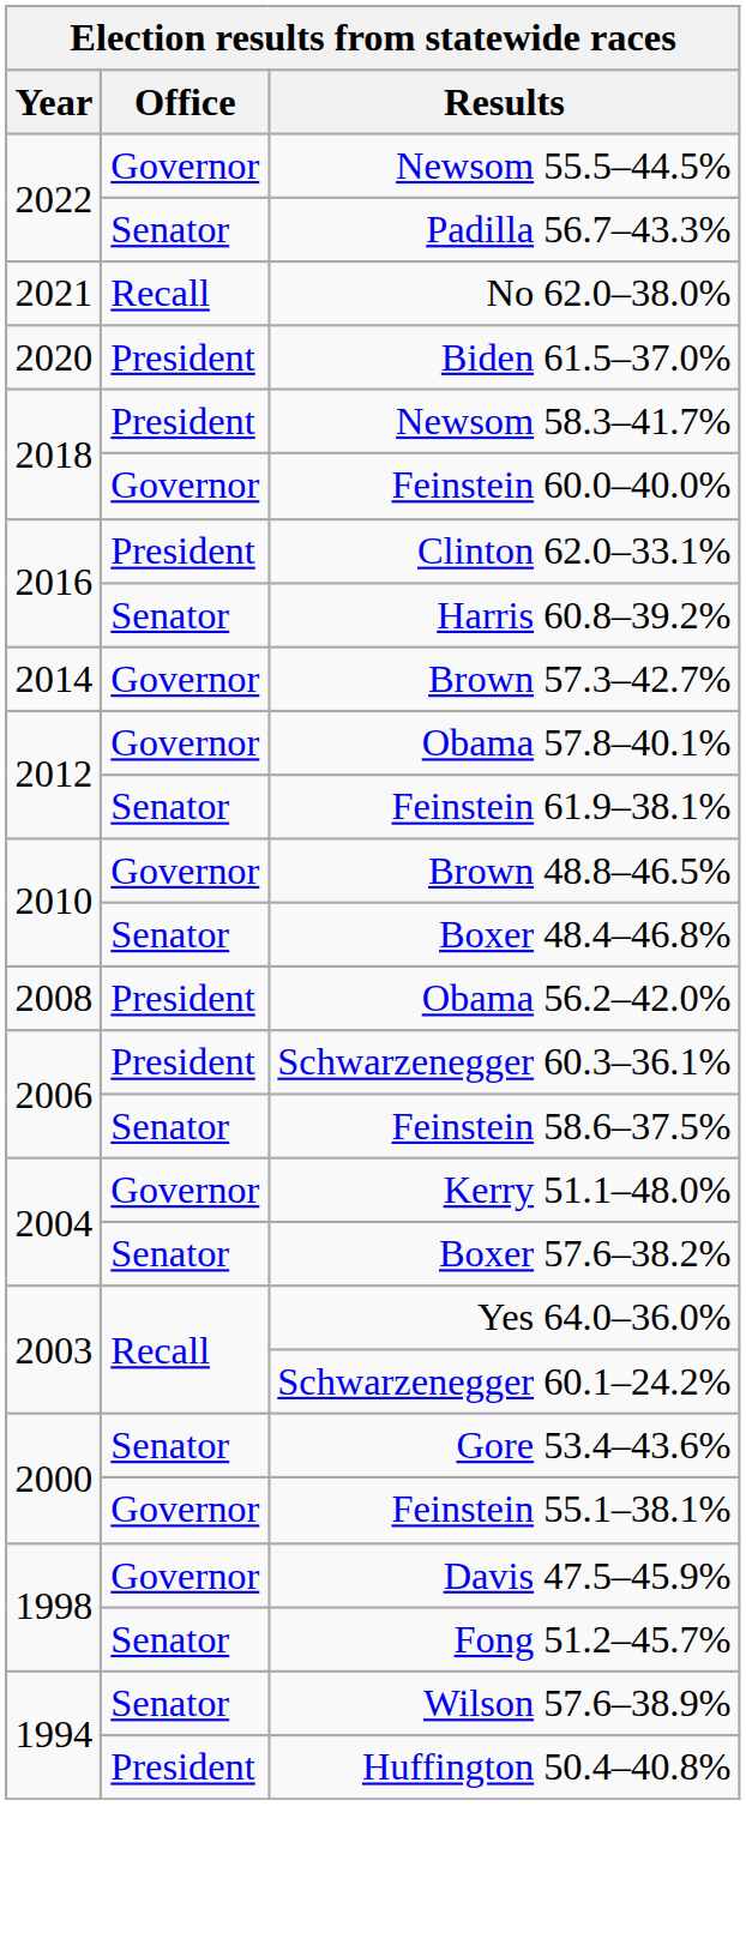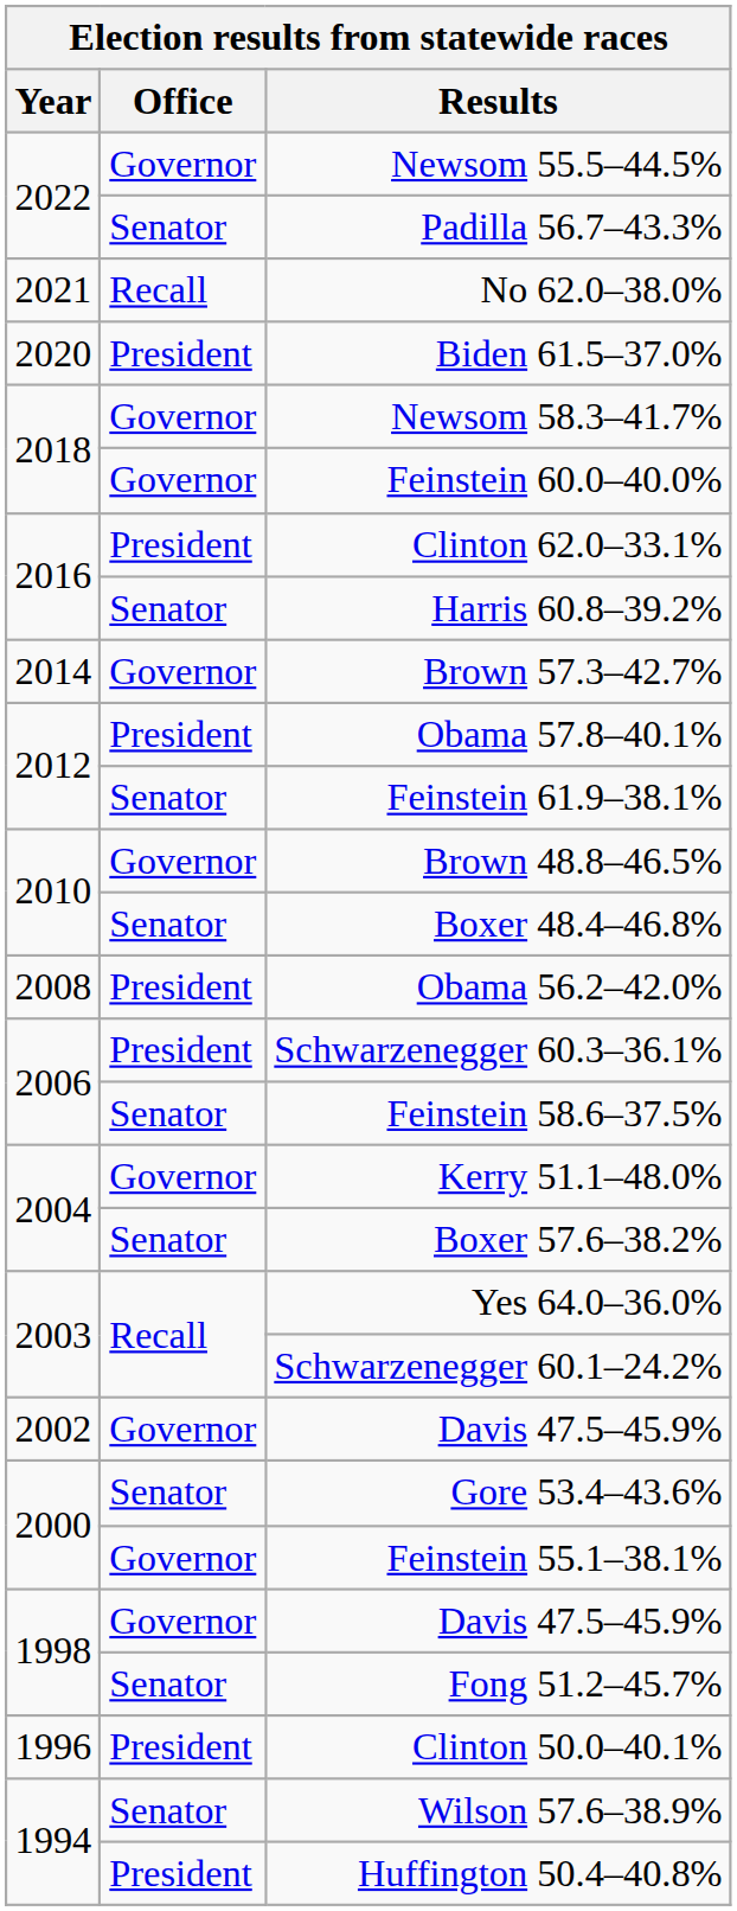 <table class="wikitable" style="font-size:95%;">
 <tr>
 <th colspan="3">Election results from statewide races</th>
 </tr>
 <tr>
 <th>Year</th>
 <th>Office</th>
 <th>Results</th>
 </tr>
 <tr>
 <td rowspan=2>2022</td>
 <td><a href='#'>Governor</a></td>
 <td align="right" ><a href='#'>Newsom</a> 55.5–44.5%</td>
 </tr>
 <tr>
 <td><a href='#'>Senator</a></td>
 <td align="right" ><a href='#'>Padilla</a> 56.7–43.3%</td>
 </tr>
 <tr>
 <td>2021</td>
 <td><a href='#'>Recall</a></td>
 <td style="text-align:right;">No 62.0–38.0%</td>
 </tr>
 <tr>
 <td>2020</td>
 <td><a href='#'>President</a></td>
 <td align="right" ><a href='#'>Biden</a> 61.5–37.0%</td>
 </tr>
 <tr>
 <td rowspan=2>2018</td>
-<td><a href='#'>President</a></td>
+<td><a href='#'>Governor</a></td>
 <td align="right" ><a href='#'>Newsom</a> 58.3–41.7%</td>
 </tr>
 <tr>
 <td><a href='#'>Governor</a></td>
 <td align="right" ><a href='#'>Feinstein</a> 60.0–40.0%</td>
 </tr>
 <tr>
 <td rowspan=2>2016</td>
 <td><a href='#'>President</a></td>
 <td align="right" ><a href='#'>Clinton</a> 62.0–33.1%</td>
 </tr>
 <tr>
 <td><a href='#'>Senator</a></td>
 <td align="right" ><a href='#'>Harris</a> 60.8–39.2%</td>
 </tr>
 <tr>
 <td>2014</td>
 <td><a href='#'>Governor</a></td>
 <td align="right" ><a href='#'>Brown</a> 57.3–42.7%</td>
 </tr>
 <tr>
 <td rowspan=2>2012</td>
-<td><a href='#'>Governor</a></td>
+<td><a href='#'>President</a></td>
 <td align="right" ><a href='#'>Obama</a> 57.8–40.1%</td>
 </tr>
 <tr>
 <td><a href='#'>Senator</a></td>
 <td align="right" ><a href='#'>Feinstein</a> 61.9–38.1%</td>
 </tr>
 <tr>
 <td rowspan=2>2010</td>
 <td><a href='#'>Governor</a></td>
 <td align="right" ><a href='#'>Brown</a> 48.8–46.5%</td>
 </tr>
 <tr>
 <td><a href='#'>Senator</a></td>
 <td align="right" ><a href='#'>Boxer</a> 48.4–46.8%</td>
 </tr>
 <tr>
 <td>2008</td>
 <td><a href='#'>President</a></td>
 <td align="right" ><a href='#'>Obama</a> 56.2–42.0%</td>
 </tr>
 <tr>
 <td rowspan=2>2006</td>
 <td><a href='#'>President</a></td>
 <td align="right" ><a href='#'>Schwarzenegger</a> 60.3–36.1%</td>
 </tr>
 <tr>
 <td><a href='#'>Senator</a></td>
 <td align="right" ><a href='#'>Feinstein</a> 58.6–37.5% </td>
 </tr>
 <tr>
 <td rowspan=2>2004</td>
 <td><a href='#'>Governor</a></td>
 <td align="right" ><a href='#'>Kerry</a> 51.1–48.0%</td>
 </tr>
 <tr>
 <td><a href='#'>Senator</a></td>
 <td align="right" ><a href='#'>Boxer</a> 57.6–38.2%</td>
 </tr>
 <tr>
 <td rowspan=2>2003</td>
 <td rowspan=2><a href='#'>Recall</a></td>
 <td style="text-align:right;">Yes 64.0–36.0%</td>
 </tr>
 <tr>
 <td align="right" ><a href='#'>Schwarzenegger</a> 60.1–24.2%</td>
 </tr>
 <tr>
+<td>2002</td>
+<td><a href='#'>Governor</a></td>
+<td align="right" ><a href='#'>Davis</a> 47.5–45.9%</td>
+</tr>
+<tr>
 <td rowspan=2>2000</td>
 <td><a href='#'>Senator</a></td>
 <td align="right" ><a href='#'>Gore</a> 53.4–43.6%</td>
 </tr>
 <tr>
 <td><a href='#'>Governor</a></td>
 <td align="right" ><a href='#'>Feinstein</a> 55.1–38.1%</td>
 </tr>
 <tr>
 <td rowspan=2>1998</td>
 <td><a href='#'>Governor</a></td>
 <td align="right" ><a href='#'>Davis</a> 47.5–45.9%</td>
 </tr>
 <tr>
 <td><a href='#'>Senator</a></td>
 <td align="right" ><a href='#'>Fong</a> 51.2–45.7%</td>
 </tr>
 <tr>
+<td>1996</td>
+<td><a href='#'>President</a></td>
+<td align="right" ><a href='#'>Clinton</a> 50.0–40.1%</td>
+</tr>
+<tr>
 <td rowspan=2>1994</td>
 <td><a href='#'>Senator</a></td>
 <td align="right" ><a href='#'>Wilson</a> 57.6–38.9%</td>
 </tr>
 <tr>
 <td><a href='#'>President</a></td>
 <td align="right" ><a href='#'>Huffington</a> 50.4–40.8%</td>
 </tr>
 </table>
